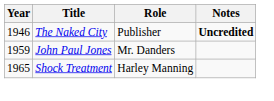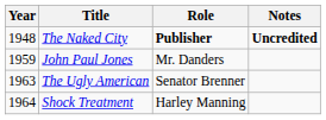 <table class="wikitable">
 <tr>
 <th>Year</th>
 <th>Title</th>
 <th>Role</th>
 <th>Notes</th>
 </tr>
 <tr>
-<td>1946</td>
+<td>1948</td>
 <td><em><a href='#'>The Naked City</a></em></td>
-<td>Publisher</td>
+<td><strong>Publisher</strong></td>
 <td><strong>Uncredited</strong></td>
 </tr>
 <tr>
 <td>1959</td>
 <td><em><a href='#'>John Paul Jones</a></em></td>
 <td>Mr. Danders</td>
 <td></td>
 </tr>
 <tr>
-<td>1965</td>
+<td>1963</td>
+<td><em><a href='#'>The Ugly American</a></em></td>
+<td>Senator Brenner</td>
+<td></td>
+</tr>
+<tr>
+<td>1964</td>
 <td><em><a href='#'>Shock Treatment</a></em></td>
 <td>Harley Manning</td>
 <td></td>
 </tr>
 </table>
